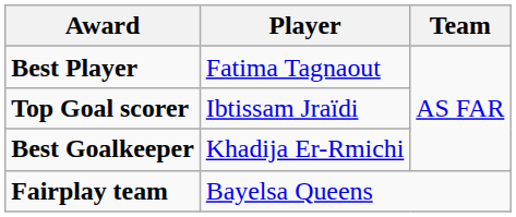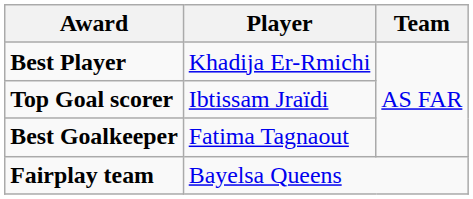 <table class="wikitable">
 <tr>
 <th>Award</th>
 <th>Player</th>
 <th>Team</th>
 </tr>
 <tr>
 <td><strong>Best Player</strong></td>
-<td align="left"> <a href='#'>Fatima Tagnaout</a></td>
+<td align="left"> <a href='#'>Khadija Er-Rmichi</a></td>
 <td align="left" rowspan=3> <a href='#'>AS FAR</a></td>
 </tr>
 <tr>
 <td><strong>Top Goal scorer</strong></td>
 <td align="left"> <a href='#'>Ibtissam Jraïdi</a></td>
 </tr>
 <tr>
 <td><strong>Best Goalkeeper</strong></td>
-<td align="left"> <a href='#'>Khadija Er-Rmichi</a></td>
+<td align="left"> <a href='#'>Fatima Tagnaout</a></td>
 </tr>
 <tr>
 <td><strong>Fairplay team</strong></td>
 <td align="left" colspan=2> <a href='#'>Bayelsa Queens</a></td>
 </tr>
 </table>
